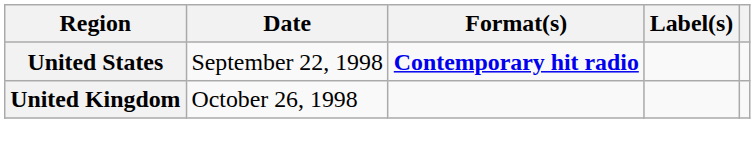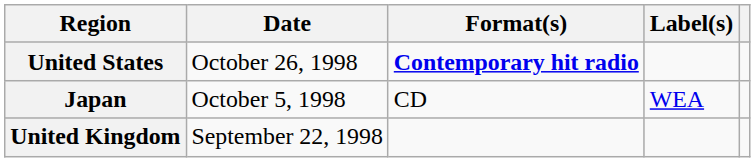 <table class="wikitable plainrowheaders">
 <tr>
 <th scope="col">Region</th>
 <th scope="col">Date</th>
 <th scope="col">Format(s)</th>
 <th scope="col">Label(s)</th>
 <th scope="col"></th>
 </tr>
 <tr>
 <th scope="row">United States</th>
-<td>September 22, 1998</td>
+<td>October 26, 1998</td>
 <td><strong><a href='#'>Contemporary hit radio</a></strong></td>
 <td></td>
 <td></td>
 </tr>
 <tr>
+<th scope="row">Japan</th>
+<td>October 5, 1998</td>
+<td>CD</td>
+<td><a href='#'>WEA</a></td>
+<td></td>
+</tr>
+<tr>
 <th scope="row">United Kingdom</th>
-<td>October 26, 1998</td>
+<td>September 22, 1998</td>
 <td></td>
 <td></td>
 <td></td>
 </tr>
 </table>
